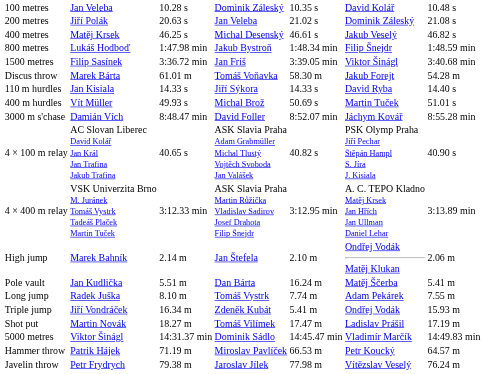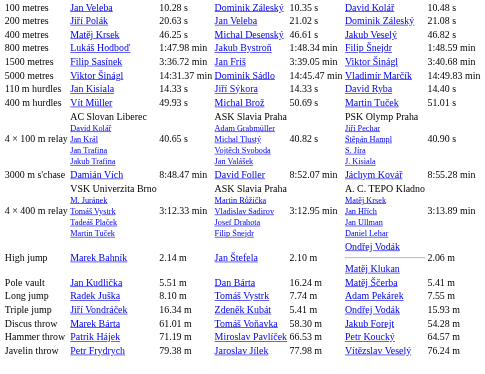 <table>
 <tr>
 <td>100 metres</td>
 <td><a href='#'>Jan Veleba</a></td>
 <td>10.28 s</td>
 <td><a href='#'>Dominik Záleský</a></td>
 <td>10.35 s</td>
 <td><a href='#'>David Kolář</a></td>
 <td>10.48 s </td>
 </tr>
 <tr>
 <td>200 metres</td>
 <td><a href='#'>Jiří Polák</a></td>
 <td>20.63 s</td>
 <td><a href='#'>Jan Veleba</a></td>
 <td>21.02 s</td>
 <td><a href='#'>Dominik Záleský</a></td>
 <td>21.08 s</td>
 </tr>
 <tr>
 <td>400 metres</td>
 <td><a href='#'>Matěj Krsek</a></td>
 <td>46.25 s</td>
 <td><a href='#'>Michal Desenský</a></td>
 <td>46.61 s </td>
 <td><a href='#'>Jakub Veselý</a></td>
 <td>46.82 s </td>
 </tr>
 <tr>
 <td>800 metres</td>
 <td><a href='#'>Lukáš Hodboď</a></td>
 <td>1:47.98 min </td>
 <td><a href='#'>Jakub Bystroň</a></td>
 <td>1:48.34 min </td>
 <td><a href='#'>Filip Šnejdr</a></td>
 <td>1:48.59 min</td>
 </tr>
 <tr>
 <td>1500 metres</td>
 <td><a href='#'>Filip Sasínek</a></td>
 <td>3:36.72 min </td>
 <td><a href='#'>Jan Friš</a></td>
 <td>3:39.05 min </td>
 <td><a href='#'>Viktor Šinágl</a></td>
 <td>3:40.68 min </td>
 </tr>
 <tr>
-<td>Discus throw</td>
-<td><a href='#'>Marek Bárta</a></td>
-<td>61.01 m</td>
-<td><a href='#'>Tomáš Voňavka</a></td>
-<td>58.30 m</td>
-<td><a href='#'>Jakub Forejt</a></td>
-<td>54.28 m</td>
+<td>5000 metres</td>
+<td><a href='#'>Viktor Šinágl</a></td>
+<td>14:31.37 min </td>
+<td><a href='#'>Dominik Sádlo</a></td>
+<td>14:45.47 min </td>
+<td><a href='#'>Vladimír Marčík</a></td>
+<td>14:49.83 min</td>
 </tr>
 <tr>
 <td>110 m hurdles</td>
 <td><a href='#'>Jan Kisiala</a></td>
 <td>14.33 s</td>
 <td><a href='#'>Jiří Sýkora</a></td>
 <td>14.33 s</td>
 <td><a href='#'>David Ryba</a></td>
 <td>14.40 s</td>
 </tr>
 <tr>
 <td>400 m hurdles</td>
 <td><a href='#'>Vít Müller</a></td>
 <td>49.93 s</td>
 <td><a href='#'>Michal Brož</a></td>
 <td>50.69 s </td>
 <td><a href='#'>Martin Tuček</a></td>
 <td>51.01 s</td>
 </tr>
 <tr>
+<td>4 × 100 m relay</td>
+<td>AC Slovan Liberec<br><small><a href='#'>David Kolář</a><br><a href='#'>Jan Král</a><br><a href='#'>Jan Trafina</a><br><a href='#'>Jakub Trafina</a></small></td>
+<td>40.65 s</td>
+<td>ASK Slavia Praha<br><small><a href='#'>Adam Grabmüller</a><br><a href='#'>Michal Tlustý</a><br><a href='#'>Vojtěch Svoboda</a><br><a href='#'>Jan Valášek</a></small></td>
+<td>40.82 s</td>
+<td>PSK Olymp Praha<br><small><a href='#'>Jiří Pechar</a><br><a href='#'>Štěpán Hampl</a><br><a href='#'>S. Jíra</a><br><a href='#'>J. Kisiala</a></small></td>
+<td>40.90 s</td>
+</tr>
+<tr>
 <td>3000 m s'chase</td>
 <td><a href='#'>Damián Vích</a></td>
 <td>8:48.47 min</td>
 <td><a href='#'>David Foller</a></td>
 <td>8:52.07 min </td>
 <td><a href='#'>Jáchym Kovář</a></td>
 <td>8:55.28 min</td>
-</tr>
-<tr>
-<td>4 × 100 m relay</td>
-<td>AC Slovan Liberec<br><small><a href='#'>David Kolář</a><br><a href='#'>Jan Král</a><br><a href='#'>Jan Trafina</a><br><a href='#'>Jakub Trafina</a></small></td>
-<td>40.65 s</td>
-<td>ASK Slavia Praha<br><small><a href='#'>Adam Grabmüller</a><br><a href='#'>Michal Tlustý</a><br><a href='#'>Vojtěch Svoboda</a><br><a href='#'>Jan Valášek</a></small></td>
-<td>40.82 s</td>
-<td>PSK Olymp Praha<br><small><a href='#'>Jiří Pechar</a><br><a href='#'>Štěpán Hampl</a><br><a href='#'>S. Jíra</a><br><a href='#'>J. Kisiala</a></small></td>
-<td>40.90 s</td>
 </tr>
 <tr>
 <td>4 × 400 m relay</td>
 <td>VSK Univerzita Brno<br><small><a href='#'>M. Juránek</a><br><a href='#'>Tomáš Vystrk</a><br><a href='#'>Tadeáš Plaček</a><br><a href='#'>Martin Tuček</a></small></td>
 <td>3:12.33 min</td>
 <td>ASK Slavia Praha<br><small><a href='#'>Martin Růžička</a><br><a href='#'>Vladislav Sadirov</a><br><a href='#'>Josef Drahota</a><br><a href='#'>Filip Šnejdr</a></small></td>
 <td>3:12.95 min</td>
 <td>A. C. TEPO Kladno<br><small><a href='#'>Matěj Krsek</a><br><a href='#'>Jan Hřích</a><br><a href='#'>Jan Ullman</a><br><a href='#'>Daniel Lehar</a></small></td>
 <td>3:13.89 min</td>
 </tr>
 <tr>
 <td>High jump</td>
 <td><a href='#'>Marek Bahník</a></td>
 <td>2.14 m</td>
 <td><a href='#'>Jan Štefela</a></td>
 <td>2.10 m</td>
 <td><a href='#'>Ondřej Vodák</a><hr><a href='#'>Matěj Klukan</a></td>
 <td>2.06 m</td>
 </tr>
 <tr>
 <td>Pole vault</td>
 <td><a href='#'>Jan Kudlička</a></td>
 <td>5.51 m</td>
 <td><a href='#'>Dan Bárta</a></td>
 <td>16.24 m </td>
 <td><a href='#'>Matěj Ščerba</a></td>
 <td>5.41 m </td>
 </tr>
 <tr>
 <td>Long jump</td>
 <td><a href='#'>Radek Juška</a></td>
 <td>8.10 m </td>
 <td><a href='#'>Tomáš Vystrk</a></td>
 <td>7.74 m </td>
 <td><a href='#'>Adam Pekárek</a></td>
 <td>7.55 m </td>
 </tr>
 <tr>
 <td>Triple jump</td>
 <td><a href='#'>Jiří Vondráček</a></td>
 <td>16.34 m</td>
 <td><a href='#'>Zdeněk Kubát</a></td>
 <td>5.41 m </td>
 <td><a href='#'>Ondřej Vodák</a></td>
 <td>15.93 m </td>
 </tr>
 <tr>
-<td>Shot put</td>
-<td><a href='#'>Martin Novák</a></td>
-<td>18.27 m</td>
-<td><a href='#'>Tomáš Vilímek</a></td>
-<td>17.47 m</td>
-<td><a href='#'>Ladislav Prášil</a></td>
-<td>17.19 m</td>
-</tr>
-<tr>
-<td>5000 metres</td>
-<td><a href='#'>Viktor Šinágl</a></td>
-<td>14:31.37 min </td>
-<td><a href='#'>Dominik Sádlo</a></td>
-<td>14:45.47 min </td>
-<td><a href='#'>Vladimír Marčík</a></td>
-<td>14:49.83 min</td>
+<td>Discus throw</td>
+<td><a href='#'>Marek Bárta</a></td>
+<td>61.01 m</td>
+<td><a href='#'>Tomáš Voňavka</a></td>
+<td>58.30 m</td>
+<td><a href='#'>Jakub Forejt</a></td>
+<td>54.28 m</td>
 </tr>
 <tr>
 <td>Hammer throw</td>
 <td><a href='#'>Patrik Hájek</a></td>
 <td>71.19 m</td>
 <td><a href='#'>Miroslav Pavlíček</a></td>
 <td>66.53 m</td>
 <td><a href='#'>Petr Koucký</a></td>
 <td>64.57 m</td>
 </tr>
 <tr>
 <td>Javelin throw</td>
 <td><a href='#'>Petr Frydrych</a></td>
 <td>79.38 m</td>
 <td><a href='#'>Jaroslav Jílek</a></td>
 <td>77.98 m</td>
 <td><a href='#'>Vítězslav Veselý</a></td>
 <td>76.24 m</td>
 </tr>
 </table>
